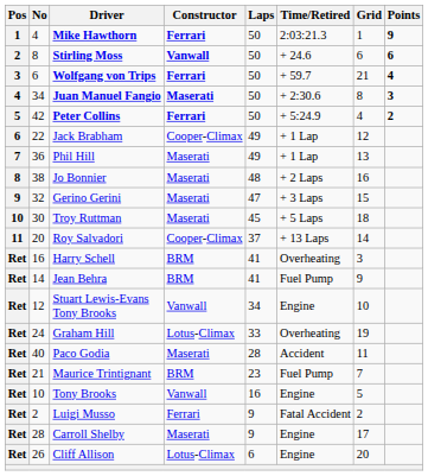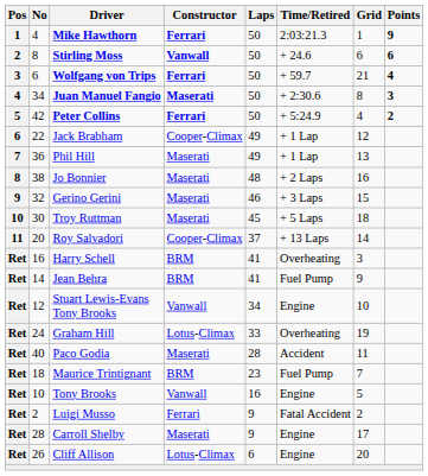 <table class="wikitable" style="font-size: 95%;">
 <tr>
 <th>Pos</th>
 <th>No</th>
 <th>Driver</th>
 <th>Constructor</th>
 <th>Laps</th>
 <th>Time/Retired</th>
 <th>Grid</th>
 <th>Points</th>
 </tr>
 <tr>
 <th>1</th>
 <td>4</td>
 <td> <strong><a href='#'>Mike Hawthorn</a></strong></td>
 <td><strong><a href='#'>Ferrari</a></strong></td>
 <td>50</td>
 <td>2:03:21.3</td>
 <td>1</td>
 <td><strong>9</strong></td>
 </tr>
 <tr>
 <th>2</th>
 <td>8</td>
 <td> <strong><a href='#'>Stirling Moss</a></strong></td>
 <td><strong><a href='#'>Vanwall</a></strong></td>
 <td>50</td>
 <td>+ 24.6</td>
 <td>6</td>
 <td><strong>6</strong></td>
 </tr>
 <tr>
 <th>3</th>
 <td>6</td>
 <td> <strong><a href='#'>Wolfgang von Trips</a></strong></td>
 <td><strong><a href='#'>Ferrari</a></strong></td>
 <td>50</td>
 <td>+ 59.7</td>
 <td>21</td>
 <td><strong>4</strong></td>
 </tr>
 <tr>
 <th>4</th>
 <td>34</td>
 <td> <strong><a href='#'>Juan Manuel Fangio</a></strong></td>
 <td><strong><a href='#'>Maserati</a></strong></td>
 <td>50</td>
 <td>+ 2:30.6</td>
 <td>8</td>
 <td><strong>3</strong></td>
 </tr>
 <tr>
 <th>5</th>
 <td>42</td>
 <td> <strong><a href='#'>Peter Collins</a></strong></td>
 <td><strong><a href='#'>Ferrari</a></strong></td>
 <td>50</td>
 <td>+ 5:24.9</td>
 <td>4</td>
 <td><strong>2</strong></td>
 </tr>
 <tr>
 <th>6</th>
 <td>22</td>
 <td> <a href='#'>Jack Brabham</a></td>
 <td><a href='#'>Cooper</a>-<a href='#'>Climax</a></td>
 <td>49</td>
 <td>+ 1 Lap</td>
 <td>12</td>
 <td> </td>
 </tr>
 <tr>
 <th>7</th>
 <td>36</td>
 <td> <a href='#'>Phil Hill</a></td>
 <td><a href='#'>Maserati</a></td>
 <td>49</td>
 <td>+ 1 Lap</td>
 <td>13</td>
 <td> </td>
 </tr>
 <tr>
 <th>8</th>
 <td>38</td>
 <td> <a href='#'>Jo Bonnier</a></td>
 <td><a href='#'>Maserati</a></td>
 <td>48</td>
 <td>+ 2 Laps</td>
 <td>16</td>
 <td> </td>
 </tr>
 <tr>
 <th>9</th>
 <td>32</td>
 <td> <a href='#'>Gerino Gerini</a></td>
 <td><a href='#'>Maserati</a></td>
-<td>47</td>
+<td>46</td>
 <td>+ 3 Laps</td>
 <td>15</td>
 <td> </td>
 </tr>
 <tr>
 <th>10</th>
 <td>30</td>
 <td> <a href='#'>Troy Ruttman</a></td>
 <td><a href='#'>Maserati</a></td>
 <td>45</td>
 <td>+ 5 Laps</td>
 <td>18</td>
 <td> </td>
 </tr>
 <tr>
 <th>11</th>
 <td>20</td>
 <td> <a href='#'>Roy Salvadori</a></td>
 <td><a href='#'>Cooper</a>-<a href='#'>Climax</a></td>
 <td>37</td>
 <td>+ 13 Laps</td>
 <td>14</td>
 <td> </td>
 </tr>
 <tr>
 <th>Ret</th>
 <td>16</td>
 <td> <a href='#'>Harry Schell</a></td>
 <td><a href='#'>BRM</a></td>
 <td>41</td>
 <td>Overheating</td>
 <td>3</td>
 <td> </td>
 </tr>
 <tr>
 <th>Ret</th>
 <td>14</td>
 <td> <a href='#'>Jean Behra</a></td>
 <td><a href='#'>BRM</a></td>
 <td>41</td>
 <td>Fuel Pump</td>
 <td>9</td>
 <td> </td>
 </tr>
 <tr>
 <th>Ret</th>
 <td>12</td>
 <td> <a href='#'>Stuart Lewis-Evans</a><br> <a href='#'>Tony Brooks</a></td>
 <td><a href='#'>Vanwall</a></td>
 <td>34</td>
 <td>Engine</td>
 <td>10</td>
 <td> </td>
 </tr>
 <tr>
 <th>Ret</th>
 <td>24</td>
 <td> <a href='#'>Graham Hill</a></td>
 <td><a href='#'>Lotus</a>-<a href='#'>Climax</a></td>
 <td>33</td>
 <td>Overheating</td>
 <td>19</td>
 <td> </td>
 </tr>
 <tr>
 <th>Ret</th>
 <td>40</td>
 <td> <a href='#'>Paco Godia</a></td>
 <td><a href='#'>Maserati</a></td>
 <td>28</td>
 <td>Accident</td>
 <td>11</td>
 <td> </td>
 </tr>
 <tr>
 <th>Ret</th>
-<td>21</td>
+<td>18</td>
 <td> <a href='#'>Maurice Trintignant</a></td>
 <td><a href='#'>BRM</a></td>
 <td>23</td>
 <td>Fuel Pump</td>
 <td>7</td>
 <td> </td>
 </tr>
 <tr>
 <th>Ret</th>
 <td>10</td>
 <td> <a href='#'>Tony Brooks</a></td>
 <td><a href='#'>Vanwall</a></td>
 <td>16</td>
 <td>Engine</td>
 <td>5</td>
 <td> </td>
 </tr>
 <tr>
 <th>Ret</th>
 <td>2</td>
 <td> <a href='#'>Luigi Musso</a></td>
 <td><a href='#'>Ferrari</a></td>
 <td>9</td>
 <td>Fatal Accident</td>
 <td>2</td>
 <td> </td>
 </tr>
 <tr>
 <th>Ret</th>
 <td>28</td>
 <td> <a href='#'>Carroll Shelby</a></td>
 <td><a href='#'>Maserati</a></td>
 <td>9</td>
 <td>Engine</td>
 <td>17</td>
 <td> </td>
 </tr>
 <tr>
 <th>Ret</th>
 <td>26</td>
 <td> <a href='#'>Cliff Allison</a></td>
 <td><a href='#'>Lotus</a>-<a href='#'>Climax</a></td>
 <td>6</td>
 <td>Engine</td>
 <td>20</td>
 <td> </td>
 </tr>
 <tr>
 <th colspan="8"></th>
 </tr>
 </table>
